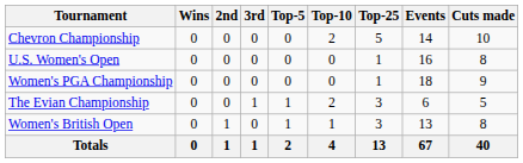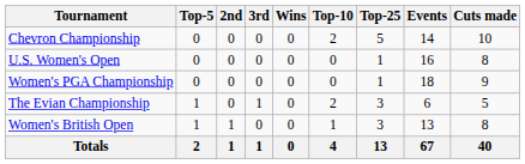 <table class=wikitable style=text-align:center>
 <tr>
 <th>Tournament</th>
-<th>Wins</th>
+<th>Top-5</th>
 <th>2nd</th>
 <th>3rd</th>
-<th>Top-5</th>
+<th>Wins</th>
 <th>Top-10</th>
 <th>Top-25</th>
 <th>Events</th>
 <th>Cuts made</th>
 </tr>
 <tr>
 <td align=left><a href='#'>Chevron Championship</a></td>
 <td>0</td>
 <td>0</td>
 <td>0</td>
 <td>0</td>
 <td>2</td>
 <td>5</td>
 <td>14</td>
 <td>10</td>
 </tr>
 <tr>
 <td align=left><a href='#'>U.S. Women's Open</a></td>
 <td>0</td>
 <td>0</td>
 <td>0</td>
 <td>0</td>
 <td>0</td>
 <td>1</td>
 <td>16</td>
 <td>8</td>
 </tr>
 <tr>
 <td align=left><a href='#'>Women's PGA Championship</a></td>
 <td>0</td>
 <td>0</td>
 <td>0</td>
 <td>0</td>
 <td>0</td>
 <td>1</td>
 <td>18</td>
 <td>9</td>
 </tr>
 <tr>
 <td align=left><a href='#'>The Evian Championship</a></td>
-<td>0</td>
+<td>1</td>
 <td>0</td>
 <td>1</td>
-<td>1</td>
+<td>0</td>
 <td>2</td>
 <td>3</td>
 <td>6</td>
 <td>5</td>
 </tr>
 <tr>
 <td align=left><a href='#'>Women's British Open</a></td>
-<td>0</td>
+<td>1</td>
 <td>1</td>
 <td>0</td>
-<td>1</td>
+<td>0</td>
 <td>1</td>
 <td>3</td>
 <td>13</td>
 <td>8</td>
 </tr>
 <tr>
 <th>Totals</th>
-<th>0</th>
+<th>2</th>
 <th>1</th>
 <th>1</th>
-<th>2</th>
+<th>0</th>
 <th>4</th>
 <th>13</th>
 <th>67</th>
 <th>40</th>
 </tr>
 </table>
